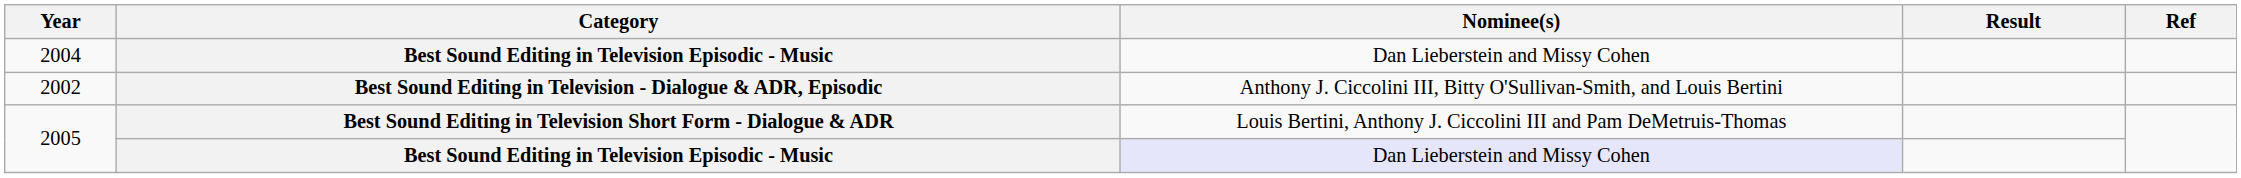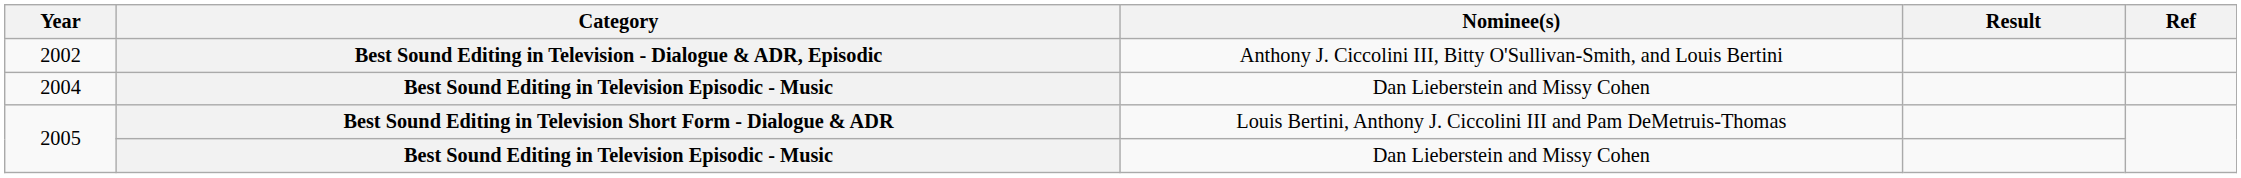 <table class="wikitable plainrowheaders" style="font-size: 90%; text-align:center" width=100%>
 <tr>
 <th scope="col" width="5%">Year</th>
 <th scope="col" width="45%">Category</th>
 <th scope="col" width="35%">Nominee(s)</th>
 <th scope="col" width="10%">Result</th>
 <th scope="col" width="5%">Ref</th>
 </tr>
 <tr>
-<td>2004</td>
-<th scope="row" style="text-align:center">Best Sound Editing in Television Episodic - Music</th>
-<td>Dan Lieberstein and Missy Cohen<br></td>
+<td>2002</td>
+<th scope="row" style="text-align:center">Best Sound Editing in Television - Dialogue & ADR, Episodic</th>
+<td>Anthony J. Ciccolini III, Bitty O'Sullivan-Smith, and Louis Bertini<br></td>
 <td></td>
 <td></td>
 </tr>
 <tr>
-<td>2002</td>
-<th scope="row" style="text-align:center">Best Sound Editing in Television - Dialogue & ADR, Episodic</th>
-<td>Anthony J. Ciccolini III, Bitty O'Sullivan-Smith, and Louis Bertini<br></td>
+<td>2004</td>
+<th scope="row" style="text-align:center">Best Sound Editing in Television Episodic - Music</th>
+<td>Dan Lieberstein and Missy Cohen<br></td>
 <td></td>
 <td></td>
 </tr>
 <tr>
 <td rowspan="2">2005</td>
 <th scope="row" style="text-align:center">Best Sound Editing in Television Short Form - Dialogue & ADR</th>
 <td>Louis Bertini, Anthony J. Ciccolini III and Pam DeMetruis-Thomas<br></td>
 <td></td>
 <td rowspan="2"></td>
 </tr>
 <tr>
 <th scope="row" style="text-align:center">Best Sound Editing in Television Episodic - Music</th>
-<td style="background: lavender;">Dan Lieberstein and Missy Cohen<br></td>
+<td>Dan Lieberstein and Missy Cohen<br></td>
 <td></td>
 </tr>
 </table>
